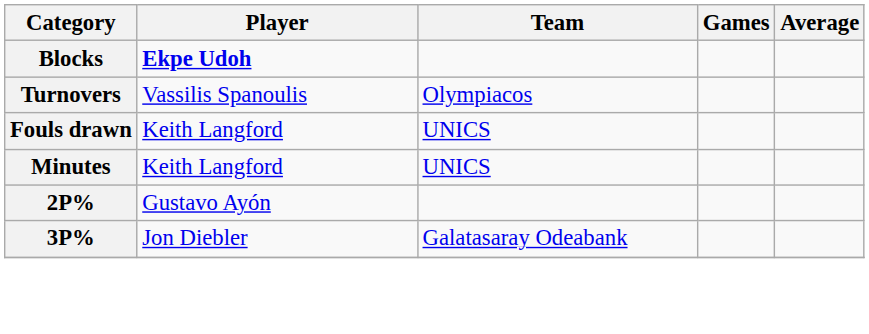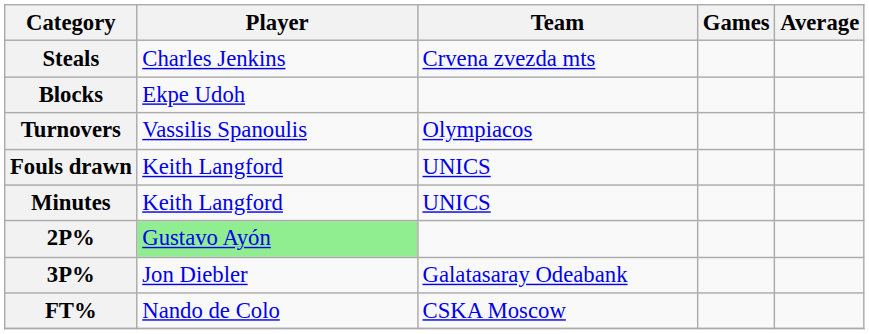 <table class="wikitable sortable">
 <tr>
 <th>Category</th>
 <th width=190>Player</th>
 <th width=190>Team</th>
 <th>Games</th>
 <th>Average</th>
 </tr>
 <tr>
+<th>Steals</th>
+<td> <a href='#'>Charles Jenkins</a></td>
+<td> <a href='#'>Crvena zvezda mts</a></td>
+<td></td>
+<td></td>
+</tr>
+<tr>
 <th>Blocks</th>
-<td><strong> <a href='#'>Ekpe Udoh</a></strong></td>
+<td> <a href='#'>Ekpe Udoh</a></td>
 <td></td>
 <td></td>
 <td></td>
 </tr>
 <tr>
 <th>Turnovers</th>
 <td> <a href='#'>Vassilis Spanoulis</a></td>
 <td> <a href='#'>Olympiacos</a></td>
 <td></td>
 <td></td>
 </tr>
 <tr>
 <th>Fouls drawn</th>
 <td> <a href='#'>Keith Langford</a></td>
 <td> <a href='#'>UNICS</a></td>
 <td></td>
 <td></td>
 </tr>
 <tr>
 <th>Minutes</th>
 <td> <a href='#'>Keith Langford</a></td>
 <td> <a href='#'>UNICS</a></td>
 <td></td>
 <td></td>
 </tr>
 <tr>
 <th>2P%</th>
-<td> <a href='#'>Gustavo Ayón</a></td>
+<td style="background: lightgreen;"> <a href='#'>Gustavo Ayón</a></td>
 <td></td>
 <td></td>
 <td></td>
 </tr>
 <tr>
 <th>3P%</th>
 <td> <a href='#'>Jon Diebler</a></td>
 <td> <a href='#'>Galatasaray Odeabank</a></td>
 <td></td>
 <td></td>
 </tr>
 <tr>
+<th>FT%</th>
+<td> <a href='#'>Nando de Colo</a></td>
+<td> <a href='#'>CSKA Moscow</a></td>
+<td></td>
+<td></td>
+</tr>
+<tr>
 </tr>
 </table>
